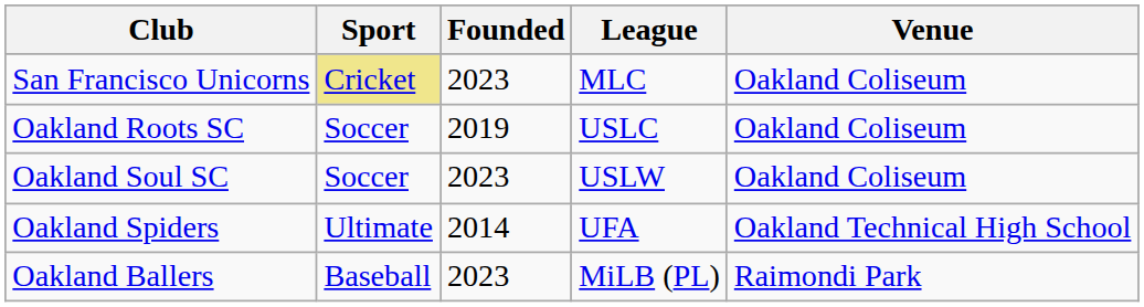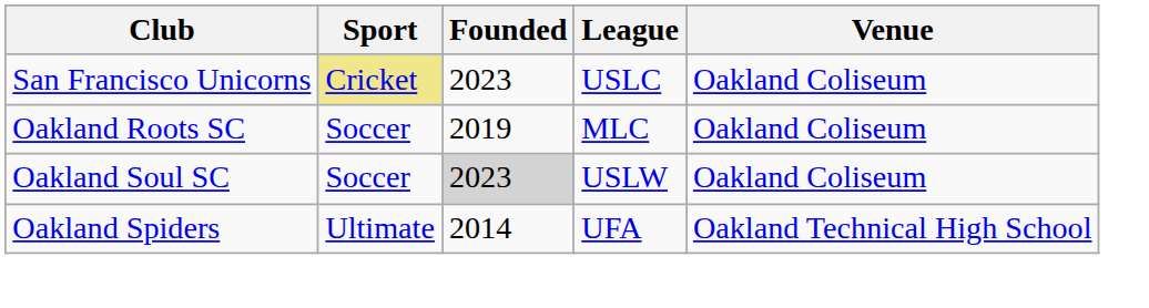 <table class="wikitable">
 <tr>
 <th>Club</th>
 <th>Sport</th>
 <th>Founded</th>
 <th>League</th>
 <th>Venue</th>
 </tr>
 <tr>
 <td><a href='#'>San Francisco Unicorns</a></td>
 <td style="background: khaki;"><a href='#'>Cricket</a></td>
 <td>2023 </td>
-<td><a href='#'>MLC</a></td>
+<td><a href='#'>USLC</a></td>
 <td><a href='#'>Oakland Coliseum</a></td>
 </tr>
 <tr>
 <td><a href='#'>Oakland Roots SC</a></td>
 <td><a href='#'>Soccer</a></td>
 <td>2019</td>
-<td><a href='#'>USLC</a></td>
+<td><a href='#'>MLC</a></td>
 <td><a href='#'>Oakland Coliseum</a></td>
 </tr>
 <tr>
 <td><a href='#'>Oakland Soul SC</a></td>
 <td><a href='#'>Soccer</a></td>
-<td>2023</td>
+<td style="background: lightgrey;">2023</td>
 <td><a href='#'>USLW</a></td>
 <td><a href='#'>Oakland Coliseum</a></td>
 </tr>
 <tr>
 <td><a href='#'>Oakland Spiders</a></td>
 <td><a href='#'>Ultimate</a></td>
 <td>2014 </td>
 <td><a href='#'>UFA</a></td>
 <td><a href='#'>Oakland Technical High School</a></td>
 </tr>
-<tr>
-<td><a href='#'>Oakland Ballers</a></td>
-<td><a href='#'>Baseball</a></td>
-<td>2023</td>
-<td><a href='#'>MiLB</a> (<a href='#'>PL</a>)</td>
-<td><a href='#'>Raimondi Park</a></td>
-</tr>
 </table>
